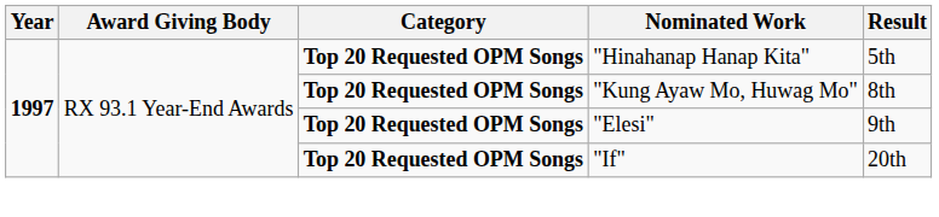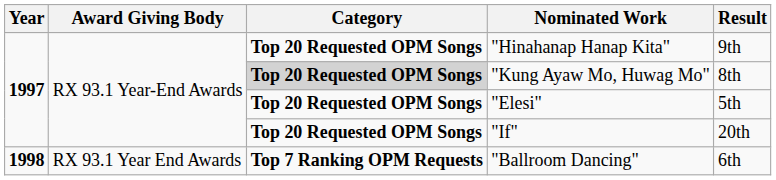 <table class="wikitable">
 <tr>
 <th>Year</th>
 <th>Award Giving Body</th>
 <th>Category</th>
 <th>Nominated Work</th>
 <th>Result</th>
 </tr>
 <tr>
 <td rowspan=4><strong>1997</strong></td>
 <td rowspan=4>RX 93.1 Year-End Awards</td>
 <td><strong>Top 20 Requested OPM Songs</strong></td>
 <td>"Hinahanap Hanap Kita"</td>
-<td>5th</td>
+<td>9th</td>
 </tr>
 <tr>
-<td><strong>Top 20 Requested OPM Songs</strong></td>
+<td style="background: lightgrey;"><strong>Top 20 Requested OPM Songs</strong></td>
 <td>"Kung Ayaw Mo, Huwag Mo"</td>
 <td>8th</td>
 </tr>
 <tr>
 <td><strong>Top 20 Requested OPM Songs</strong></td>
 <td>"Elesi"</td>
-<td>9th</td>
+<td>5th</td>
 </tr>
 <tr>
 <td><strong>Top 20 Requested OPM Songs</strong></td>
 <td>"If"</td>
 <td>20th</td>
 </tr>
+<tr>
+<td><strong>1998</strong></td>
+<td>RX 93.1 Year End Awards</td>
+<td><strong>Top 7 Ranking OPM Requests</strong></td>
+<td>"Ballroom Dancing"</td>
+<td>6th</td>
+</tr>
 </table>
